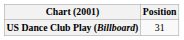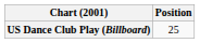 <table class="wikitable plainrowheaders" style="text-align:center">
 <tr>
 <th>Chart (2001)</th>
 <th>Position</th>
 </tr>
 <tr>
 <th scope="row">US Dance Club Play (<em>Billboard</em>)</th>
-<td>31</td>
+<td>25</td>
 </tr>
 </table>
